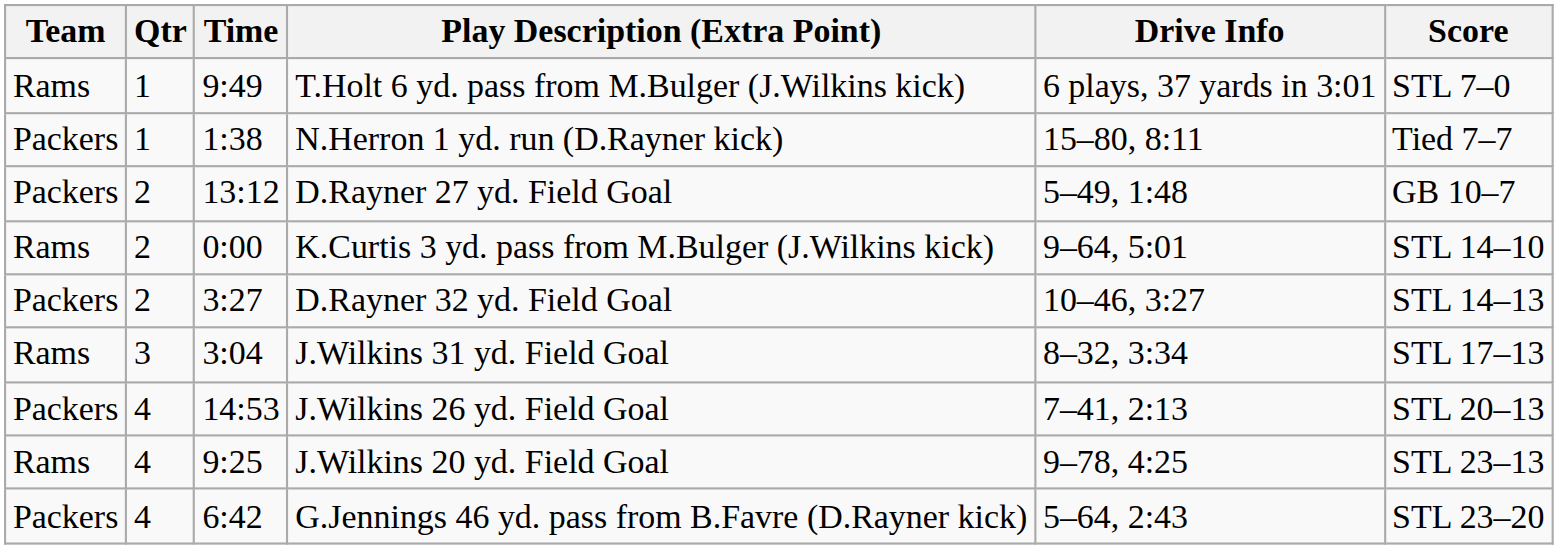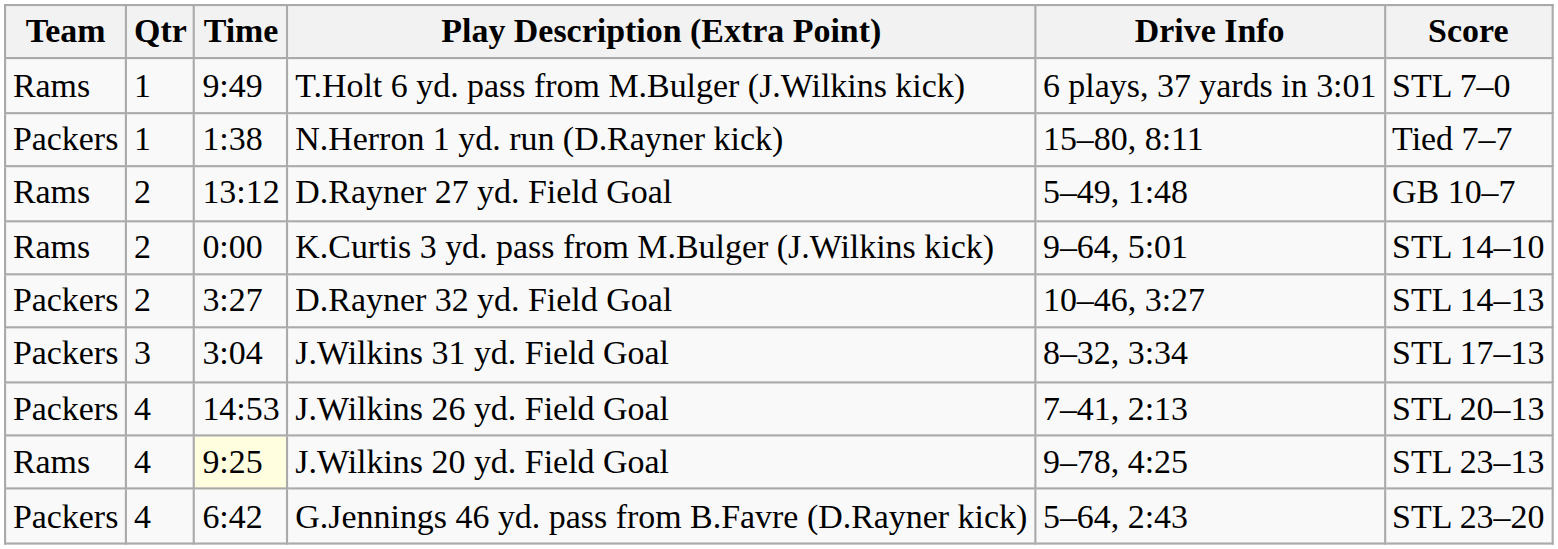 <table class="wikitable">
 <tr>
 <th>Team</th>
 <th>Qtr</th>
 <th>Time</th>
 <th>Play Description (Extra Point)</th>
 <th>Drive Info</th>
 <th>Score</th>
 </tr>
 <tr>
 <td>Rams</td>
 <td>1</td>
 <td>9:49</td>
 <td>T.Holt 6 yd. pass from M.Bulger (J.Wilkins kick)</td>
 <td>6 plays, 37 yards in 3:01</td>
 <td>STL 7–0</td>
 </tr>
 <tr>
 <td>Packers</td>
 <td>1</td>
 <td>1:38</td>
 <td>N.Herron 1 yd. run (D.Rayner kick)</td>
 <td>15–80, 8:11</td>
 <td>Tied 7–7</td>
 </tr>
 <tr>
-<td>Packers</td>
+<td>Rams</td>
 <td>2</td>
 <td>13:12</td>
 <td>D.Rayner 27 yd. Field Goal</td>
 <td>5–49, 1:48</td>
 <td>GB 10–7</td>
 </tr>
 <tr>
 <td>Rams</td>
 <td>2</td>
 <td>0:00</td>
 <td>K.Curtis 3 yd. pass from M.Bulger (J.Wilkins kick)</td>
 <td>9–64, 5:01</td>
 <td>STL 14–10</td>
 </tr>
 <tr>
 <td>Packers</td>
 <td>2</td>
 <td>3:27</td>
 <td>D.Rayner 32 yd. Field Goal</td>
 <td>10–46, 3:27</td>
 <td>STL 14–13</td>
 </tr>
 <tr>
-<td>Rams</td>
+<td>Packers</td>
 <td>3</td>
 <td>3:04</td>
 <td>J.Wilkins 31 yd. Field Goal</td>
 <td>8–32, 3:34</td>
 <td>STL 17–13</td>
 </tr>
 <tr>
 <td>Packers</td>
 <td>4</td>
 <td>14:53</td>
 <td>J.Wilkins 26 yd. Field Goal</td>
 <td>7–41, 2:13</td>
 <td>STL 20–13</td>
 </tr>
 <tr>
 <td>Rams</td>
 <td>4</td>
-<td>9:25</td>
+<td style="background: lightyellow;">9:25</td>
 <td>J.Wilkins 20 yd. Field Goal</td>
 <td>9–78, 4:25</td>
 <td>STL 23–13</td>
 </tr>
 <tr>
 <td>Packers</td>
 <td>4</td>
 <td>6:42</td>
 <td>G.Jennings 46 yd. pass from B.Favre (D.Rayner kick)</td>
 <td>5–64, 2:43</td>
 <td>STL 23–20</td>
 </tr>
 </table>
